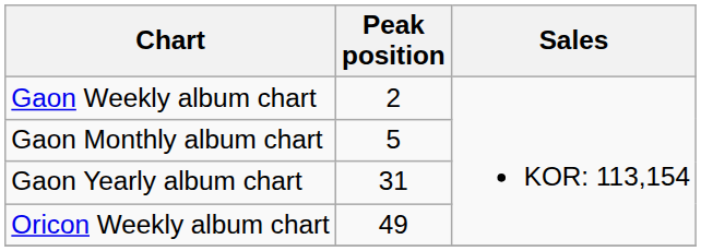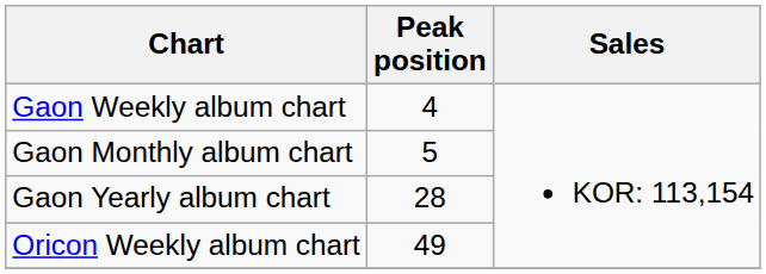 <table class="wikitable">
 <tr>
 <th>Chart</th>
 <th>Peak<br>position</th>
 <th style="text-align:center;">Sales</th>
 </tr>
 <tr>
 <td><a href='#'>Gaon</a> Weekly album chart</td>
-<td align="center">2</td>
+<td align="center">4</td>
 <td rowspan="4" align="center"><br><ul><li>KOR: 113,154</li></ul></td>
 </tr>
 <tr>
 <td>Gaon Monthly album chart</td>
 <td align="center">5</td>
 </tr>
 <tr>
 <td>Gaon Yearly album chart</td>
-<td align="center">31</td>
+<td align="center">28</td>
 </tr>
 <tr>
 <td><a href='#'>Oricon</a> Weekly album chart</td>
 <td align="center">49</td>
 </tr>
 <tr>
 </tr>
 </table>
